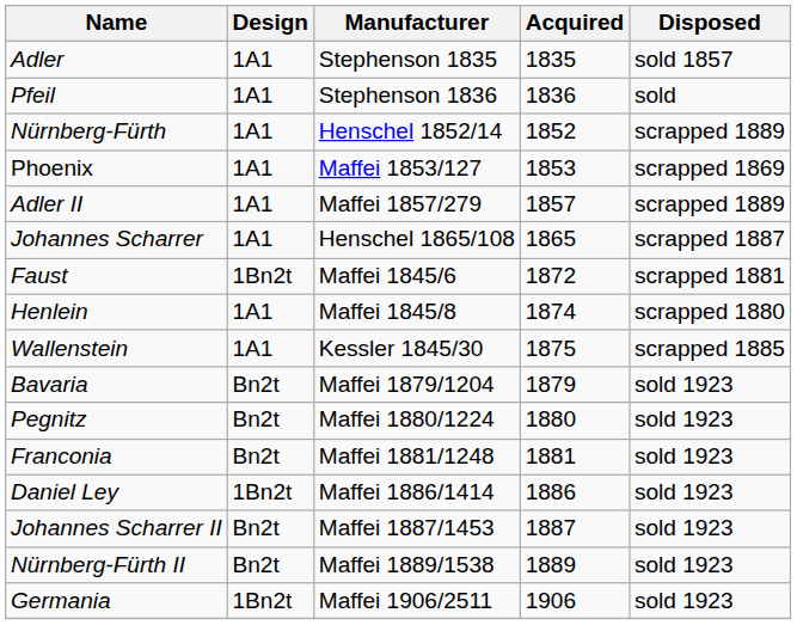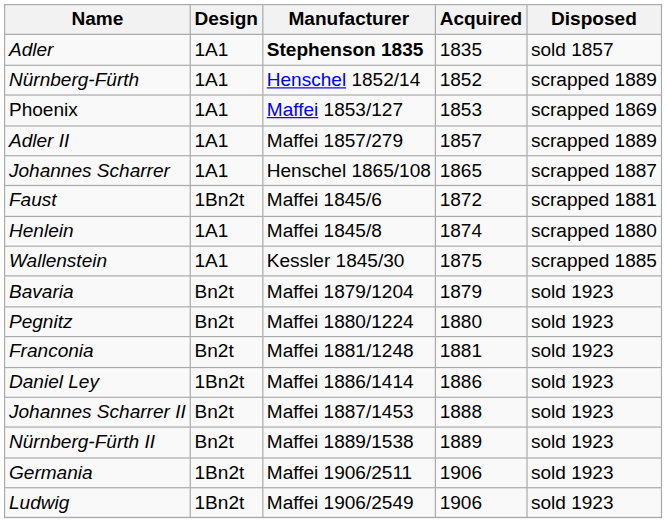 <table class="wikitable" border=1>
 <tr ----bgcolor="#FFDEAD">
 <th>Name</th>
 <th>Design</th>
 <th>Manufacturer</th>
 <th>Acquired</th>
 <th>Disposed</th>
 </tr>
 <tr>
 <td><em>Adler</em></td>
 <td>1A1</td>
-<td>Stephenson 1835</td>
+<td><strong>Stephenson 1835</strong></td>
 <td>1835</td>
 <td>sold 1857</td>
-</tr>
-<tr>
-<td><em>Pfeil</em></td>
-<td>1A1</td>
-<td>Stephenson 1836</td>
-<td>1836</td>
-<td>sold</td>
 </tr>
 <tr>
 <td><em>Nürnberg-Fürth</em></td>
 <td>1A1</td>
 <td><a href='#'>Henschel</a> 1852/14</td>
 <td>1852</td>
 <td>scrapped 1889</td>
 </tr>
 <tr>
 <td>Phoenix</td>
 <td>1A1</td>
 <td><a href='#'>Maffei</a> 1853/127</td>
 <td>1853</td>
 <td>scrapped 1869</td>
 </tr>
 <tr>
 <td><em>Adler II</em></td>
 <td>1A1</td>
 <td>Maffei 1857/279</td>
 <td>1857</td>
 <td>scrapped 1889</td>
 </tr>
 <tr>
 <td><em>Johannes Scharrer</em></td>
 <td>1A1</td>
 <td>Henschel 1865/108</td>
 <td>1865</td>
 <td>scrapped 1887</td>
 </tr>
 <tr>
 <td><em>Faust</em></td>
 <td>1Bn2t</td>
 <td>Maffei 1845/6</td>
 <td>1872</td>
 <td>scrapped 1881</td>
 </tr>
 <tr>
 <td><em>Henlein</em></td>
 <td>1A1</td>
 <td>Maffei 1845/8</td>
 <td>1874</td>
 <td>scrapped 1880</td>
 </tr>
 <tr>
 <td><em>Wallenstein</em></td>
 <td>1A1</td>
 <td>Kessler 1845/30</td>
 <td>1875</td>
 <td>scrapped 1885</td>
 </tr>
 <tr>
 <td><em>Bavaria</em></td>
 <td>Bn2t</td>
 <td>Maffei 1879/1204</td>
 <td>1879</td>
 <td>sold 1923</td>
 </tr>
 <tr>
 <td><em>Pegnitz</em></td>
 <td>Bn2t</td>
 <td>Maffei 1880/1224</td>
 <td>1880</td>
 <td>sold 1923</td>
 </tr>
 <tr>
 <td><em>Franconia</em></td>
 <td>Bn2t</td>
 <td>Maffei 1881/1248</td>
 <td>1881</td>
 <td>sold 1923</td>
 </tr>
 <tr>
 <td><em>Daniel Ley</em></td>
 <td>1Bn2t</td>
 <td>Maffei 1886/1414</td>
 <td>1886</td>
 <td>sold 1923</td>
 </tr>
 <tr>
 <td><em>Johannes Scharrer II</em></td>
 <td>Bn2t</td>
 <td>Maffei 1887/1453</td>
-<td>1887</td>
+<td>1888</td>
 <td>sold 1923</td>
 </tr>
 <tr>
 <td><em>Nürnberg-Fürth II</em></td>
 <td>Bn2t</td>
 <td>Maffei 1889/1538</td>
 <td>1889</td>
 <td>sold 1923</td>
 </tr>
 <tr>
 <td><em>Germania</em></td>
 <td>1Bn2t</td>
 <td>Maffei 1906/2511</td>
 <td>1906</td>
 <td>sold 1923</td>
 </tr>
 <tr>
+<td><em>Ludwig</em></td>
+<td>1Bn2t</td>
+<td>Maffei 1906/2549</td>
+<td>1906</td>
+<td>sold 1923</td>
+</tr>
+<tr>
 </tr>
 </table>
